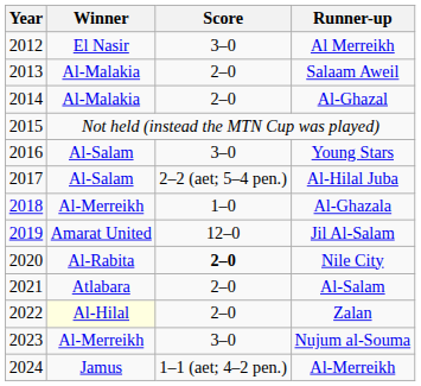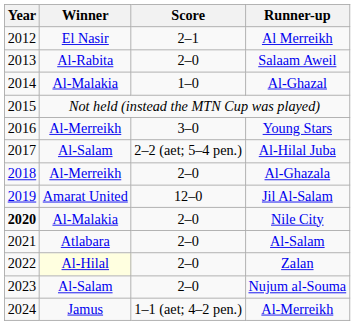 <table class="wikitable" style="text-align: center;">
 <tr>
 <th>Year</th>
 <th>Winner</th>
 <th>Score</th>
 <th>Runner-up</th>
 </tr>
 <tr>
 <td>2012</td>
 <td><a href='#'>El Nasir</a></td>
-<td>3–0</td>
+<td>2–1</td>
 <td><a href='#'>Al Merreikh</a></td>
 </tr>
 <tr>
 <td>2013</td>
-<td><a href='#'>Al-Malakia</a></td>
+<td><a href='#'>Al-Rabita</a></td>
 <td>2–0</td>
 <td><a href='#'>Salaam Aweil</a></td>
 </tr>
 <tr>
 <td>2014</td>
 <td><a href='#'>Al-Malakia</a></td>
-<td>2–0</td>
+<td>1–0</td>
 <td><a href='#'>Al-Ghazal</a></td>
 </tr>
 <tr>
 <td>2015</td>
 <td colspan=3><em>Not held (instead the MTN Cup was played)</em></td>
 </tr>
 <tr>
 <td>2016</td>
-<td><a href='#'>Al-Salam</a></td>
+<td><a href='#'>Al-Merreikh</a></td>
 <td>3–0</td>
 <td><a href='#'>Young Stars</a></td>
 </tr>
 <tr>
 <td>2017</td>
 <td><a href='#'>Al-Salam</a></td>
 <td>2–2 (aet; 5–4 pen.)</td>
 <td><a href='#'>Al-Hilal Juba</a></td>
 </tr>
 <tr>
 <td><a href='#'>2018</a></td>
 <td><a href='#'>Al-Merreikh</a></td>
-<td>1–0</td>
+<td>2–0</td>
 <td><a href='#'>Al-Ghazala</a></td>
 </tr>
 <tr>
 <td><a href='#'>2019</a></td>
 <td><a href='#'>Amarat United</a></td>
 <td>12–0</td>
 <td><a href='#'>Jil Al-Salam</a></td>
 </tr>
 <tr>
-<td>2020</td>
-<td><a href='#'>Al-Rabita</a></td>
-<td><strong>2–0</strong></td>
+<td><strong>2020</strong></td>
+<td><a href='#'>Al-Malakia</a></td>
+<td>2–0</td>
 <td><a href='#'>Nile City</a></td>
 </tr>
 <tr>
 <td>2021</td>
 <td><a href='#'>Atlabara</a></td>
 <td>2–0</td>
 <td><a href='#'>Al-Salam</a></td>
 </tr>
 <tr>
 <td>2022</td>
 <td style="background: lightyellow;"><a href='#'>Al-Hilal</a></td>
 <td>2–0</td>
 <td><a href='#'>Zalan</a></td>
 </tr>
 <tr>
 <td>2023</td>
-<td><a href='#'>Al-Merreikh</a></td>
-<td>3–0</td>
+<td><a href='#'>Al-Salam</a></td>
+<td>2–0</td>
 <td><a href='#'>Nujum al-Souma</a></td>
 </tr>
 <tr>
 <td>2024</td>
 <td><a href='#'>Jamus</a></td>
 <td>1–1 (aet; 4–2 pen.)</td>
 <td><a href='#'>Al-Merreikh</a></td>
 </tr>
 </table>
